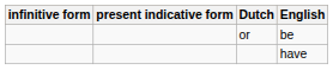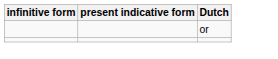 <table class="wikitable">
 <tr style="background:#ffdead;">
 <th>infinitive form</th>
 <th>present indicative form</th>
 <th>Dutch</th>
-<th>English</th>
 </tr>
 <tr>
 <td></td>
 <td></td>
 <td> or </td>
-<td>be</td>
 </tr>
 <tr>
 <td></td>
 <td></td>
 <td></td>
-<td>have</td>
 </tr>
 </table>
